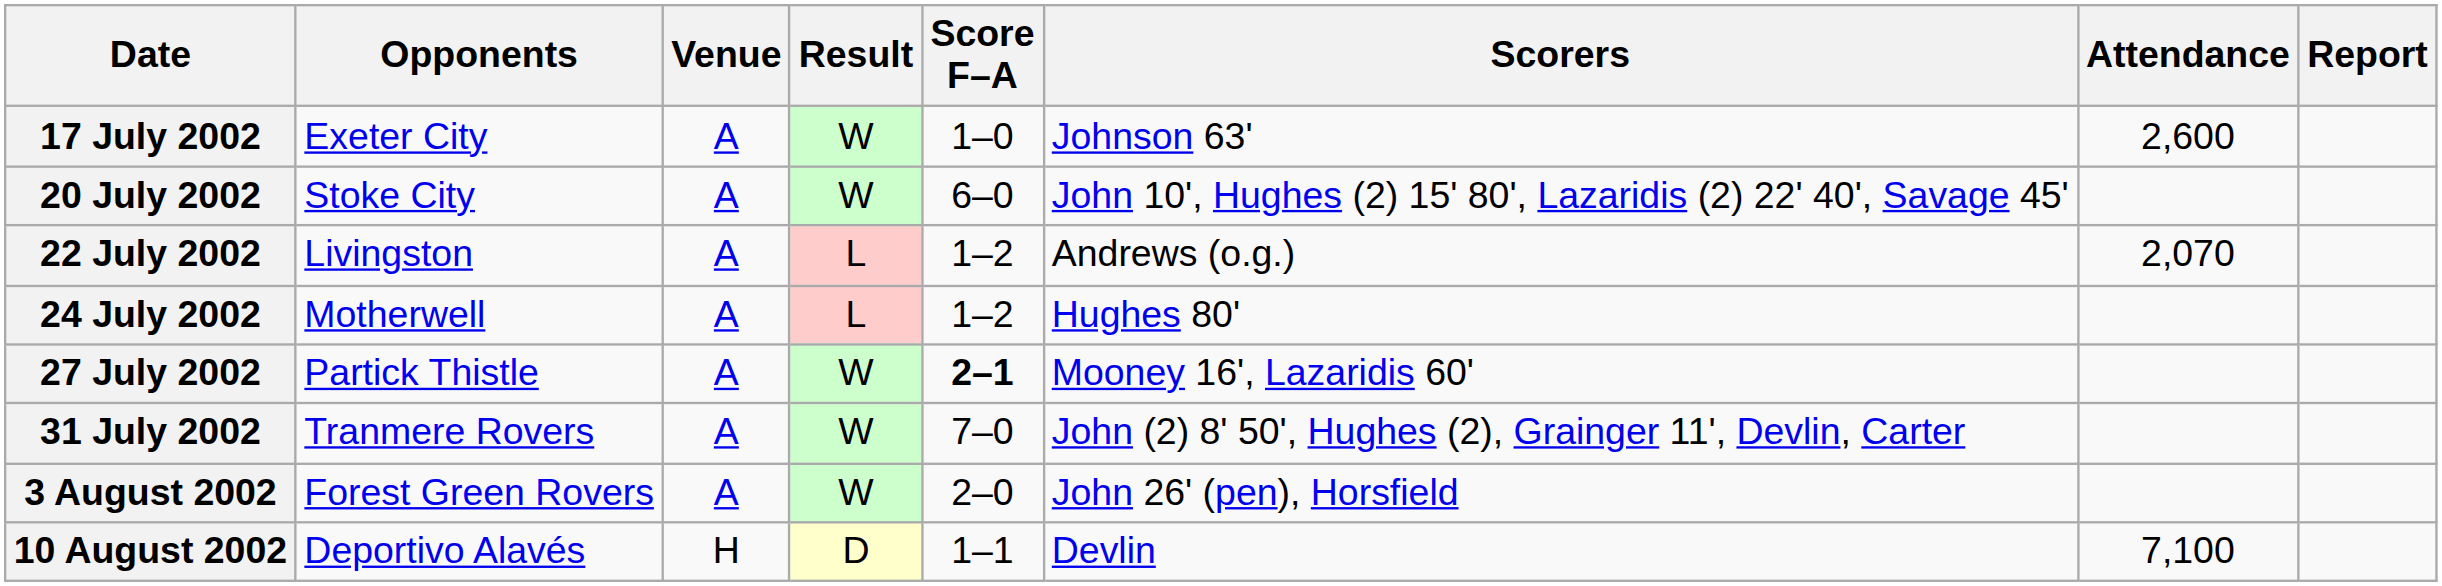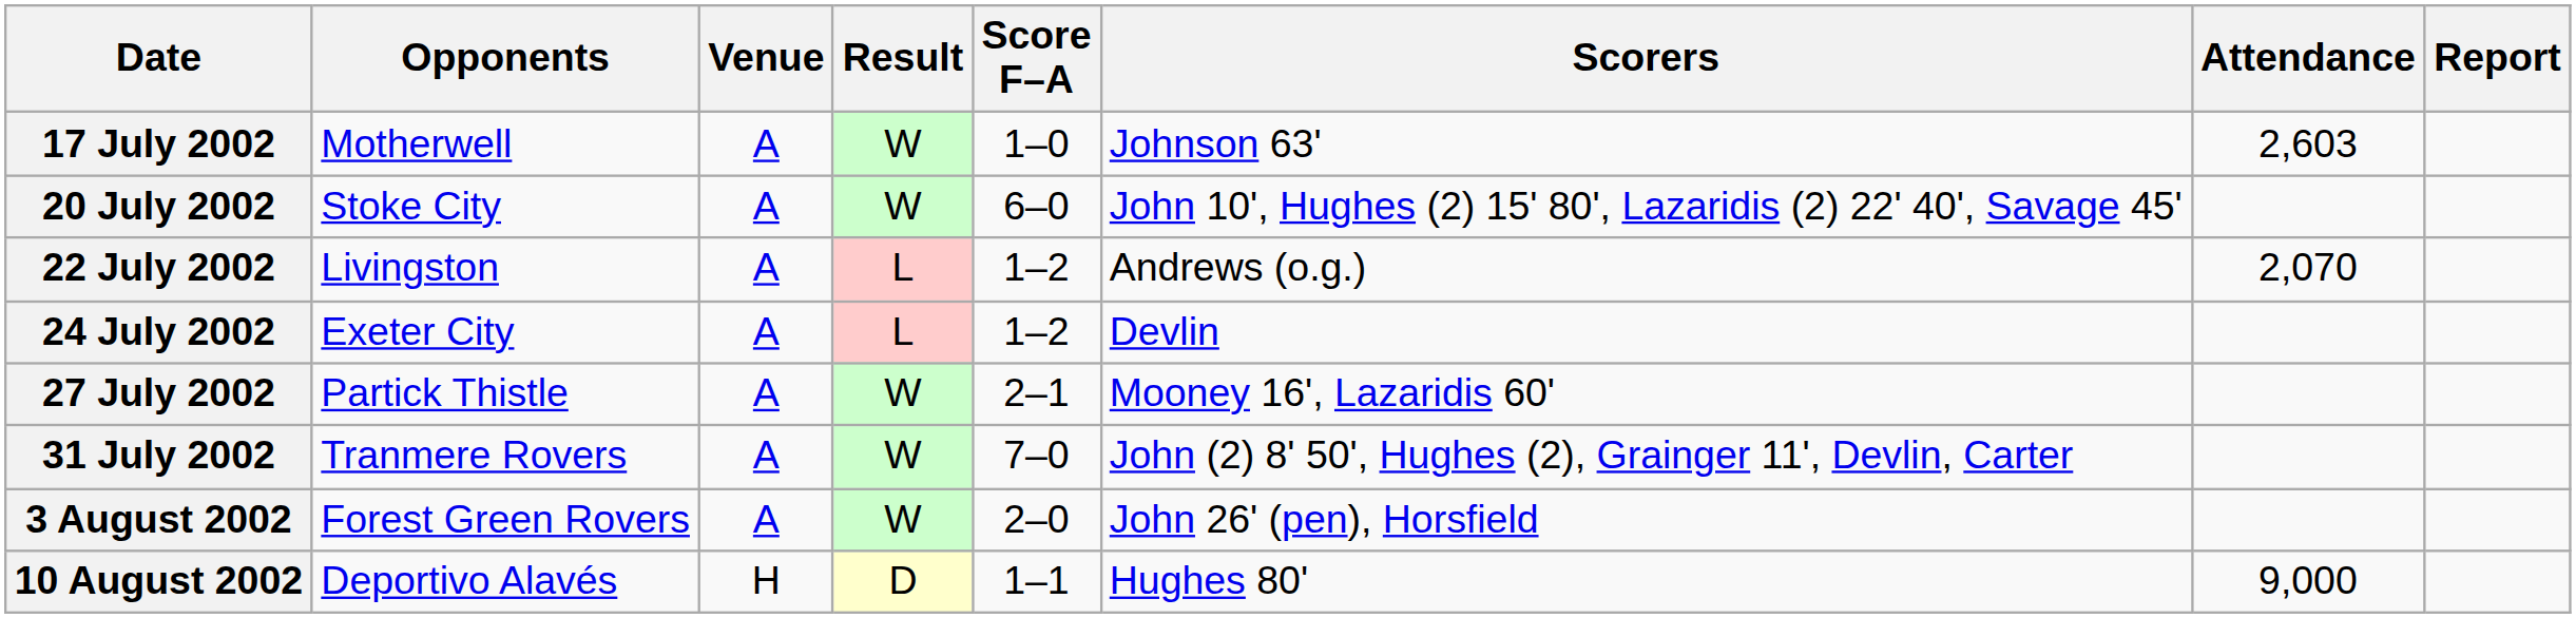 <table class="wikitable plainrowheaders" style="text-align:center">
 <tr>
 <th scope="col">Date</th>
 <th scope="col">Opponents</th>
 <th scope="col">Venue</th>
 <th scope="col">Result</th>
 <th scope="col">Score<br>F–A</th>
 <th scope="col">Scorers</th>
 <th scope="col">Attendance</th>
 <th scope="col">Report</th>
 </tr>
 <tr>
 <th scope="row">17 July 2002</th>
-<td align="left"><a href='#'>Exeter City</a></td>
+<td align="left"><a href='#'>Motherwell</a></td>
 <td><a href='#'>A</a></td>
 <td style="background:#cfc">W</td>
 <td>1–0</td>
 <td align="left"><a href='#'>Johnson</a> 63'</td>
-<td>2,600</td>
+<td>2,603</td>
 <td></td>
 </tr>
 <tr>
 <th scope="row">20 July 2002</th>
 <td align="left"><a href='#'>Stoke City</a></td>
 <td><a href='#'>A</a></td>
 <td style="background:#cfc">W</td>
 <td>6–0</td>
 <td align="left"><a href='#'>John</a> 10', <a href='#'>Hughes</a> (2) 15' 80', <a href='#'>Lazaridis</a> (2) 22' 40', <a href='#'>Savage</a> 45'</td>
 <td></td>
 <td></td>
 </tr>
 <tr>
 <th scope="row">22 July 2002</th>
 <td align="left"><a href='#'>Livingston</a></td>
 <td><a href='#'>A</a></td>
 <td style="background:#fcc">L</td>
 <td>1–2</td>
 <td align="left">Andrews (o.g.)</td>
 <td>2,070</td>
 <td></td>
 </tr>
 <tr>
 <th scope="row">24 July 2002</th>
-<td align="left"><a href='#'>Motherwell</a></td>
+<td align="left"><a href='#'>Exeter City</a></td>
 <td><a href='#'>A</a></td>
 <td style="background:#fcc">L</td>
 <td>1–2</td>
-<td align="left"><a href='#'>Hughes</a> 80'</td>
+<td align="left"><a href='#'>Devlin</a></td>
 <td></td>
 <td></td>
 </tr>
 <tr>
 <th scope="row">27 July 2002</th>
 <td align="left"><a href='#'>Partick Thistle</a></td>
 <td><a href='#'>A</a></td>
 <td style="background:#cfc">W</td>
-<td><strong>2–1</strong></td>
+<td>2–1</td>
 <td align="left"><a href='#'>Mooney</a> 16', <a href='#'>Lazaridis</a> 60'</td>
 <td></td>
 <td></td>
 </tr>
 <tr>
 <th scope="row">31 July 2002</th>
 <td align="left"><a href='#'>Tranmere Rovers</a></td>
 <td><a href='#'>A</a></td>
 <td style="background:#cfc">W</td>
 <td>7–0</td>
 <td align="left"><a href='#'>John</a> (2) 8' 50', <a href='#'>Hughes</a> (2), <a href='#'>Grainger</a> 11', <a href='#'>Devlin</a>, <a href='#'>Carter</a></td>
 <td></td>
 <td></td>
 </tr>
 <tr>
 <th scope="row">3 August 2002</th>
 <td align="left"><a href='#'>Forest Green Rovers</a></td>
 <td><a href='#'>A</a></td>
 <td style="background:#cfc">W</td>
 <td>2–0</td>
 <td align="left"><a href='#'>John</a> 26' (<a href='#'>pen</a>), <a href='#'>Horsfield</a></td>
 <td></td>
 <td></td>
 </tr>
 <tr>
 <th scope="row">10 August 2002</th>
 <td align="left"><a href='#'>Deportivo Alavés</a></td>
 <td>H</td>
 <td style="background:#ffc">D</td>
 <td>1–1</td>
-<td align="left"><a href='#'>Devlin</a></td>
-<td>7,100</td>
+<td align="left"><a href='#'>Hughes</a> 80'</td>
+<td>9,000</td>
 <td></td>
 </tr>
 </table>
